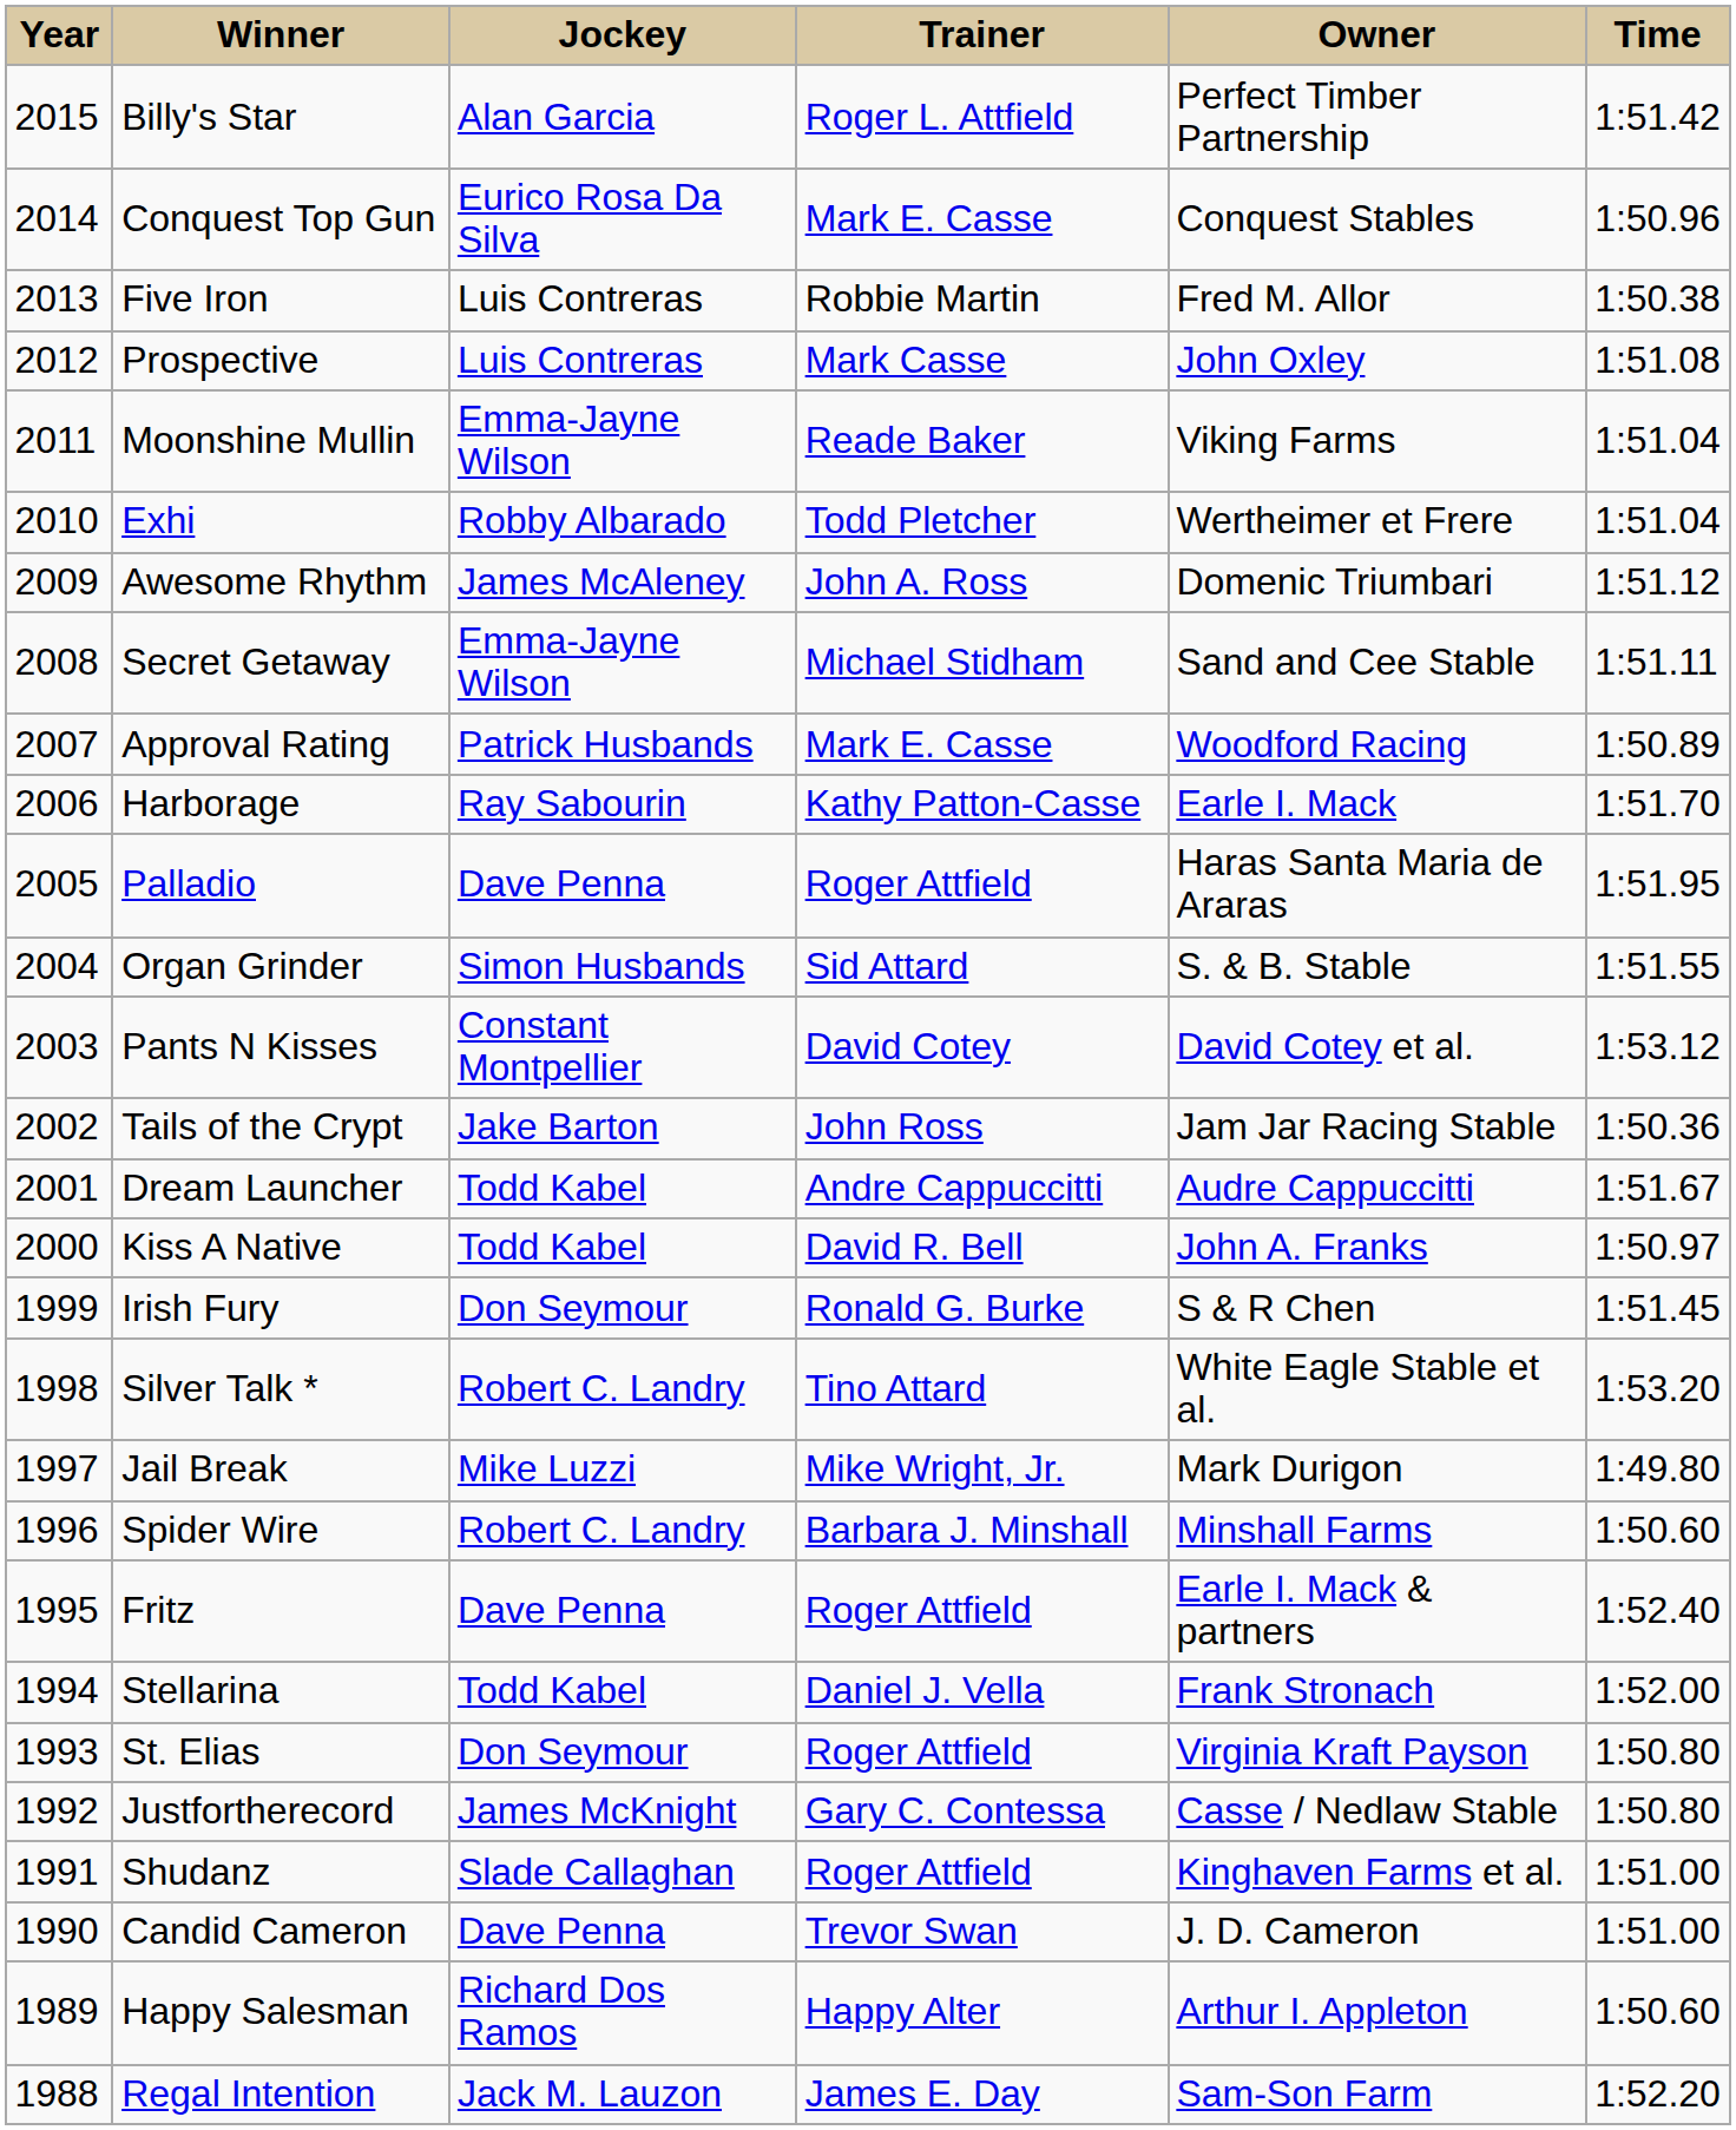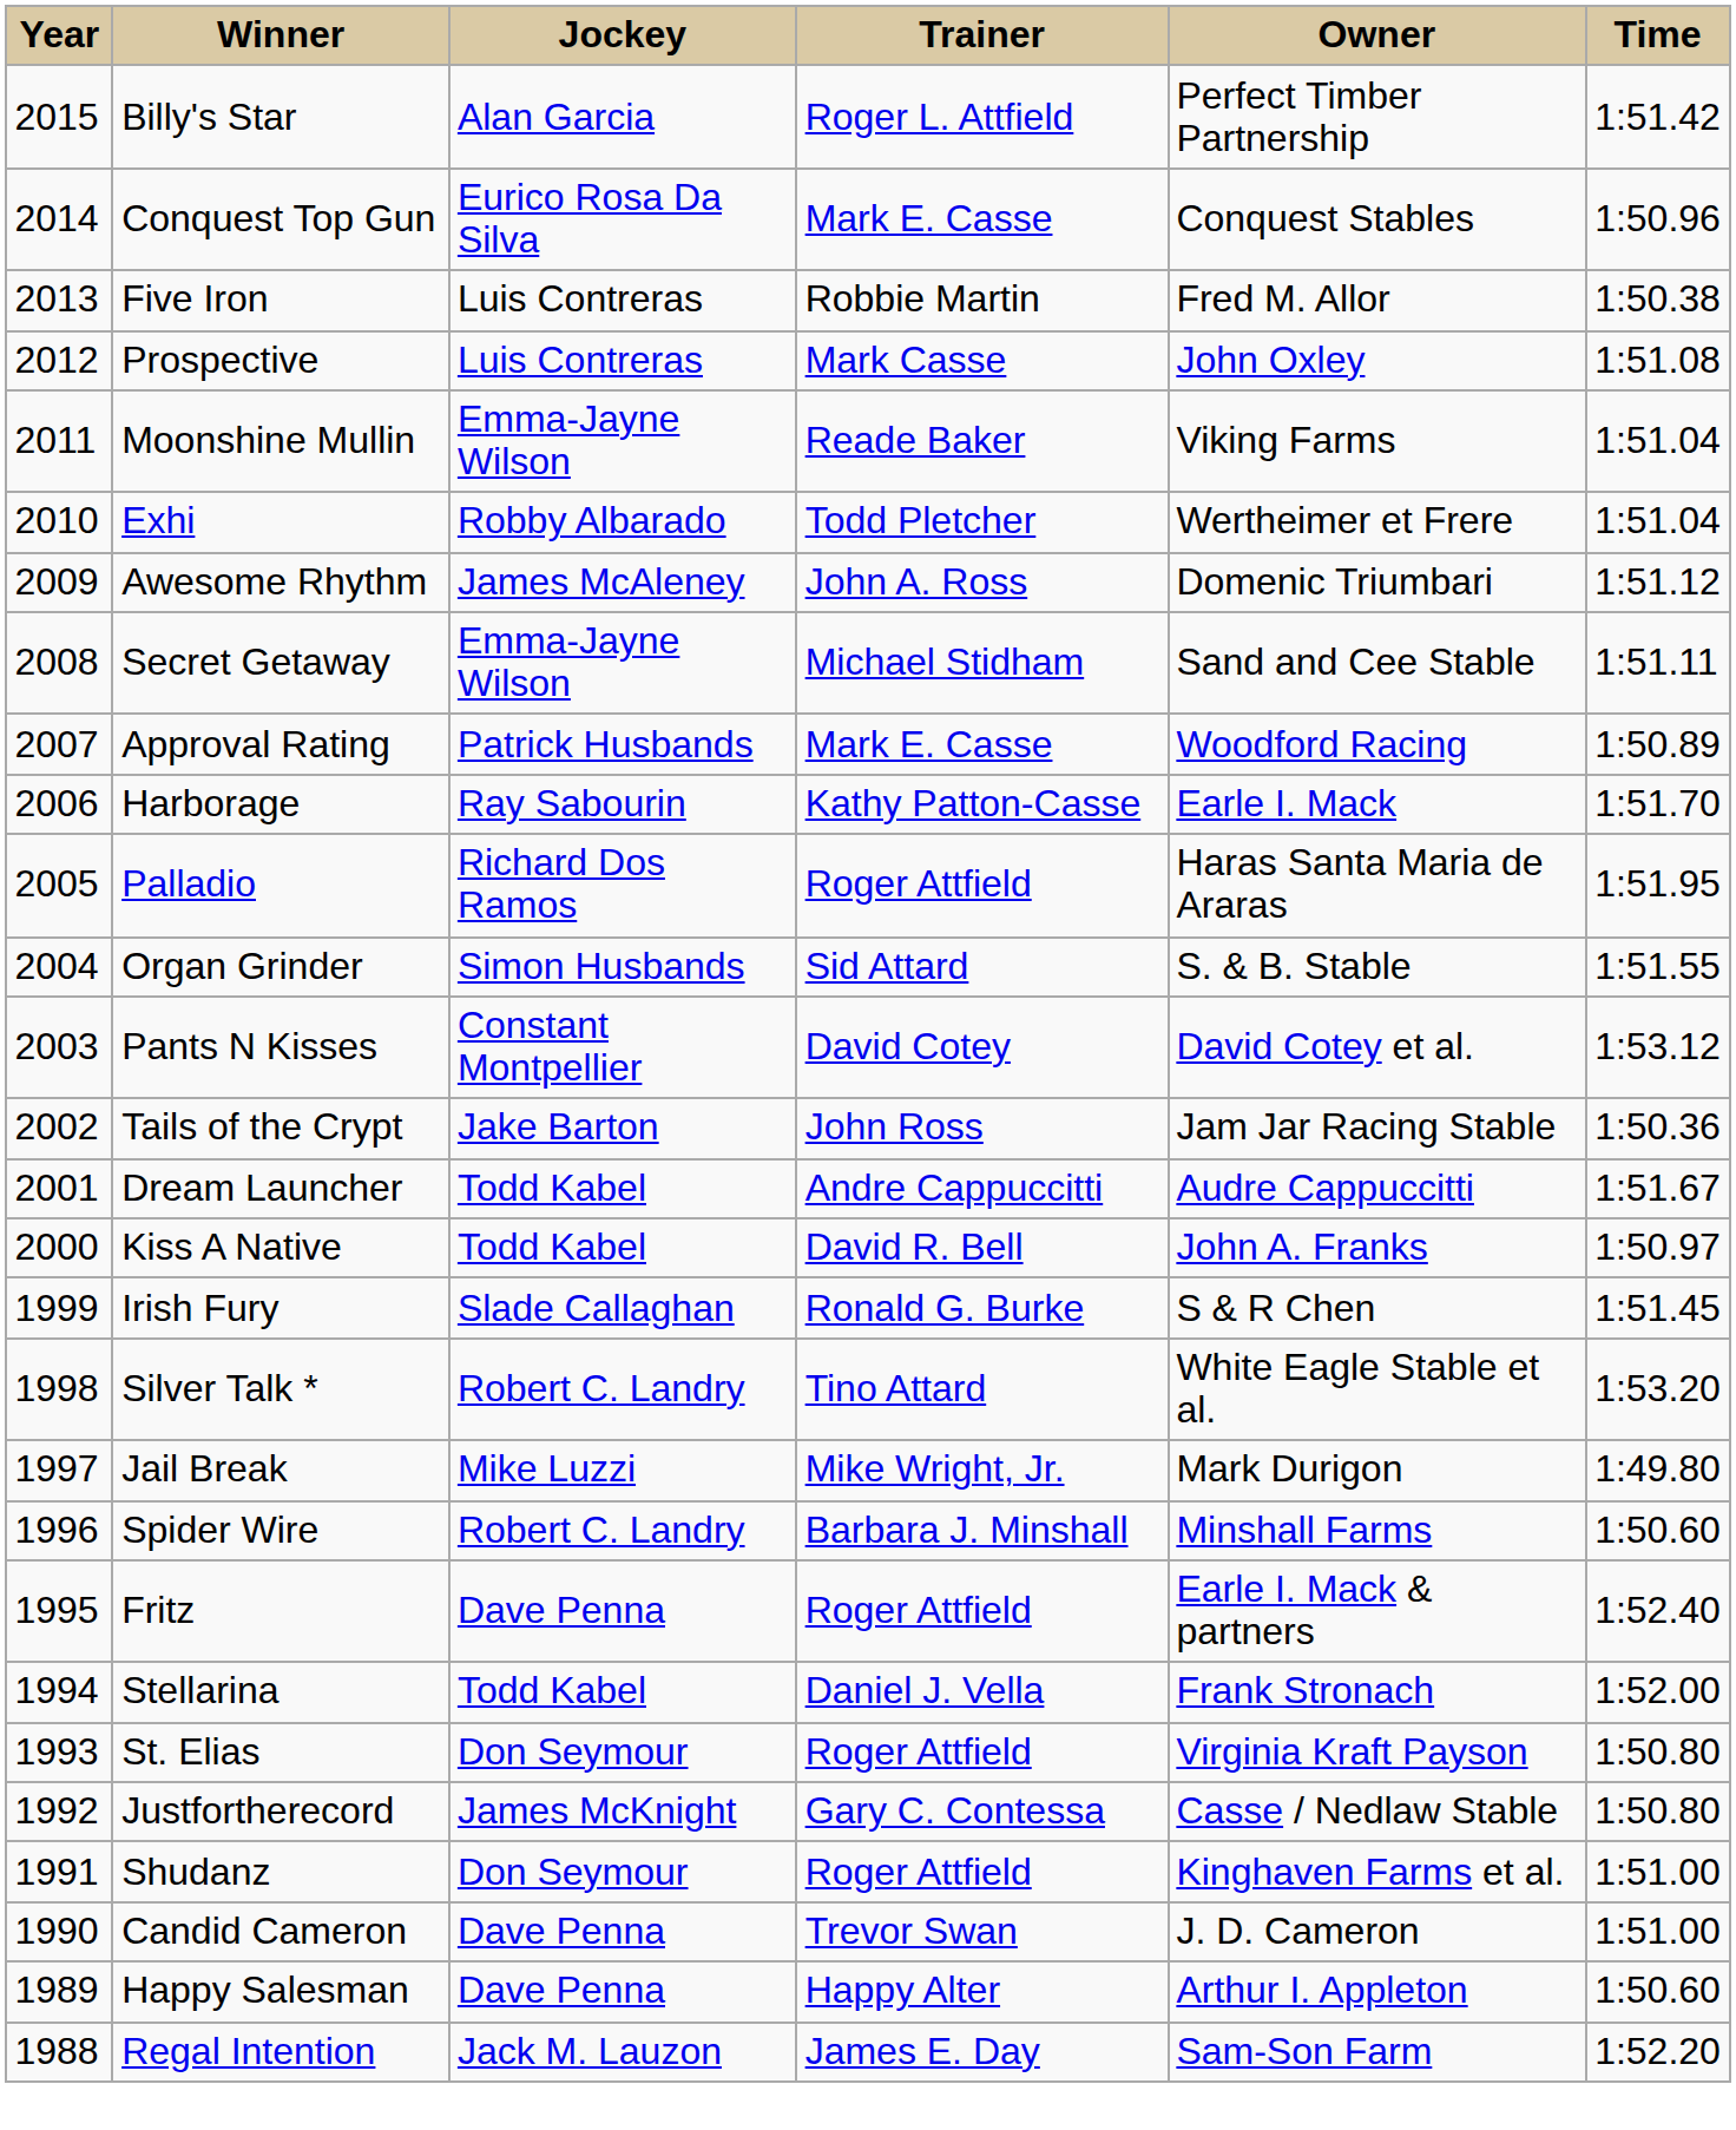 <table class="wikitable sortable">
 <tr>
 <th style="background-color:#DACAA5; width:38px">Year <br></th>
 <th style="background-color:#DACAA5; width:135px">Winner <br></th>
 <th style="background-color:#DACAA5; width:140px">Jockey <br></th>
 <th style="background-color:#DACAA5; width:150px">Trainer <br></th>
 <th style="background-color:#DACAA5; width:170px">Owner <br></th>
 <th style="background-color:#DACAA5">Time</th>
 </tr>
 <tr>
 <td>2015</td>
 <td>Billy's Star</td>
 <td><a href='#'>Alan Garcia</a></td>
 <td><a href='#'>Roger L. Attfield</a></td>
 <td>Perfect Timber Partnership</td>
 <td>1:51.42</td>
 </tr>
 <tr>
 <td>2014</td>
 <td>Conquest Top Gun</td>
 <td><a href='#'>Eurico Rosa Da Silva</a></td>
 <td><a href='#'>Mark E. Casse</a></td>
 <td>Conquest Stables</td>
 <td>1:50.96</td>
 </tr>
 <tr>
 <td>2013</td>
 <td>Five Iron</td>
 <td>Luis Contreras</td>
 <td>Robbie Martin</td>
 <td>Fred M. Allor</td>
 <td>1:50.38</td>
 </tr>
 <tr>
 <td>2012</td>
 <td>Prospective</td>
 <td><a href='#'>Luis Contreras</a></td>
 <td><a href='#'>Mark Casse</a></td>
 <td><a href='#'>John Oxley</a></td>
 <td>1:51.08</td>
 </tr>
 <tr>
 <td>2011</td>
 <td>Moonshine Mullin</td>
 <td><a href='#'>Emma-Jayne Wilson</a></td>
 <td><a href='#'>Reade Baker</a></td>
 <td>Viking Farms</td>
 <td>1:51.04</td>
 </tr>
 <tr>
 <td>2010</td>
 <td><a href='#'>Exhi</a></td>
 <td><a href='#'>Robby Albarado</a></td>
 <td><a href='#'>Todd Pletcher</a></td>
 <td>Wertheimer et Frere</td>
 <td>1:51.04</td>
 </tr>
 <tr>
 <td>2009</td>
 <td>Awesome Rhythm</td>
 <td><a href='#'>James McAleney</a></td>
 <td><a href='#'>John A. Ross</a></td>
 <td>Domenic Triumbari</td>
 <td>1:51.12</td>
 </tr>
 <tr>
 <td>2008</td>
 <td>Secret Getaway</td>
 <td><a href='#'>Emma-Jayne Wilson</a></td>
 <td><a href='#'>Michael Stidham</a></td>
 <td>Sand and Cee Stable</td>
 <td>1:51.11</td>
 </tr>
 <tr>
 <td>2007</td>
 <td>Approval Rating</td>
 <td><a href='#'>Patrick Husbands</a></td>
 <td><a href='#'>Mark E. Casse</a></td>
 <td><a href='#'>Woodford Racing</a></td>
 <td>1:50.89</td>
 </tr>
 <tr>
 <td>2006</td>
 <td>Harborage</td>
 <td><a href='#'>Ray Sabourin</a></td>
 <td><a href='#'>Kathy Patton-Casse</a></td>
 <td><a href='#'>Earle I. Mack</a></td>
 <td>1:51.70</td>
 </tr>
 <tr>
 <td>2005</td>
 <td><a href='#'>Palladio</a></td>
-<td><a href='#'>Dave Penna</a></td>
+<td><a href='#'>Richard Dos Ramos</a></td>
 <td><a href='#'>Roger Attfield</a></td>
 <td>Haras Santa Maria de Araras</td>
 <td>1:51.95</td>
 </tr>
 <tr>
 <td>2004</td>
 <td>Organ Grinder</td>
 <td><a href='#'>Simon Husbands</a></td>
 <td><a href='#'>Sid Attard</a></td>
 <td>S. & B. Stable</td>
 <td>1:51.55</td>
 </tr>
 <tr>
 <td>2003</td>
 <td>Pants N Kisses</td>
 <td><a href='#'>Constant Montpellier</a></td>
 <td><a href='#'>David Cotey</a></td>
 <td><a href='#'>David Cotey</a> et al.</td>
 <td>1:53.12</td>
 </tr>
 <tr>
 <td>2002</td>
 <td>Tails of the Crypt</td>
 <td><a href='#'>Jake Barton</a></td>
 <td><a href='#'>John Ross</a></td>
 <td>Jam Jar Racing Stable</td>
 <td>1:50.36</td>
 </tr>
 <tr>
 <td>2001</td>
 <td>Dream Launcher</td>
 <td><a href='#'>Todd Kabel</a></td>
 <td><a href='#'>Andre Cappuccitti</a></td>
 <td><a href='#'>Audre Cappuccitti</a></td>
 <td>1:51.67</td>
 </tr>
 <tr>
 <td>2000</td>
 <td>Kiss A Native</td>
 <td><a href='#'>Todd Kabel</a></td>
 <td><a href='#'>David R. Bell</a></td>
 <td><a href='#'>John A. Franks</a></td>
 <td>1:50.97</td>
 </tr>
 <tr>
 <td>1999</td>
 <td>Irish Fury</td>
-<td><a href='#'>Don Seymour</a></td>
+<td><a href='#'>Slade Callaghan</a></td>
 <td><a href='#'>Ronald G. Burke</a></td>
 <td>S & R Chen</td>
 <td>1:51.45</td>
 </tr>
 <tr>
 <td>1998</td>
 <td>Silver Talk *</td>
 <td><a href='#'>Robert C. Landry</a></td>
 <td><a href='#'>Tino Attard</a></td>
 <td>White Eagle Stable et al.</td>
 <td>1:53.20</td>
 </tr>
 <tr>
 <td>1997</td>
 <td>Jail Break</td>
 <td><a href='#'>Mike Luzzi</a></td>
 <td><a href='#'>Mike Wright, Jr.</a></td>
 <td>Mark Durigon</td>
 <td>1:49.80</td>
 </tr>
 <tr>
 <td>1996</td>
 <td>Spider Wire</td>
 <td><a href='#'>Robert C. Landry</a></td>
 <td><a href='#'>Barbara J. Minshall</a></td>
 <td><a href='#'>Minshall Farms</a></td>
 <td>1:50.60</td>
 </tr>
 <tr>
 <td>1995</td>
 <td>Fritz</td>
 <td><a href='#'>Dave Penna</a></td>
 <td><a href='#'>Roger Attfield</a></td>
 <td><a href='#'>Earle I. Mack</a> & partners</td>
 <td>1:52.40</td>
 </tr>
 <tr>
 <td>1994</td>
 <td>Stellarina</td>
 <td><a href='#'>Todd Kabel</a></td>
 <td><a href='#'>Daniel J. Vella</a></td>
 <td><a href='#'>Frank Stronach</a></td>
 <td>1:52.00</td>
 </tr>
 <tr>
 <td>1993</td>
 <td>St. Elias</td>
 <td><a href='#'>Don Seymour</a></td>
 <td><a href='#'>Roger Attfield</a></td>
 <td><a href='#'>Virginia Kraft Payson</a></td>
 <td>1:50.80</td>
 </tr>
 <tr>
 <td>1992</td>
 <td>Justfortherecord</td>
 <td><a href='#'>James McKnight</a></td>
 <td><a href='#'>Gary C. Contessa</a></td>
 <td><a href='#'>Casse</a> / Nedlaw Stable</td>
 <td>1:50.80</td>
 </tr>
 <tr>
 <td>1991</td>
 <td>Shudanz</td>
-<td><a href='#'>Slade Callaghan</a></td>
+<td><a href='#'>Don Seymour</a></td>
 <td><a href='#'>Roger Attfield</a></td>
 <td><a href='#'>Kinghaven Farms</a> et al.</td>
 <td>1:51.00</td>
 </tr>
 <tr>
 <td>1990</td>
 <td>Candid Cameron</td>
 <td><a href='#'>Dave Penna</a></td>
 <td><a href='#'>Trevor Swan</a></td>
 <td>J. D. Cameron</td>
 <td>1:51.00</td>
 </tr>
 <tr>
 <td>1989</td>
 <td>Happy Salesman</td>
-<td><a href='#'>Richard Dos Ramos</a></td>
+<td><a href='#'>Dave Penna</a></td>
 <td><a href='#'>Happy Alter</a></td>
 <td><a href='#'>Arthur I. Appleton</a></td>
 <td>1:50.60</td>
 </tr>
 <tr>
 <td>1988</td>
 <td><a href='#'>Regal Intention</a></td>
 <td><a href='#'>Jack M. Lauzon</a></td>
 <td><a href='#'>James E. Day</a></td>
 <td><a href='#'>Sam-Son Farm</a></td>
 <td>1:52.20</td>
 </tr>
 <tr>
 </tr>
 </table>
